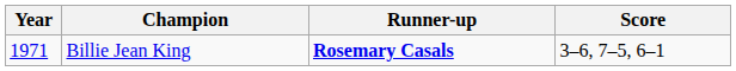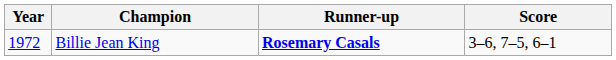 <table class="wikitable">
 <tr>
 <th style="width:40px">Year</th>
 <th style="width:200px">Champion</th>
 <th style="width:200px">Runner-up</th>
 <th style="width:140px" class="unsortable">Score</th>
 </tr>
 <tr>
-<td><a href='#'>1971</a></td>
+<td><a href='#'>1972</a></td>
 <td> <a href='#'>Billie Jean King</a></td>
 <td><strong> <a href='#'>Rosemary Casals</a></strong></td>
 <td>3–6, 7–5, 6–1</td>
 </tr>
 </table>
